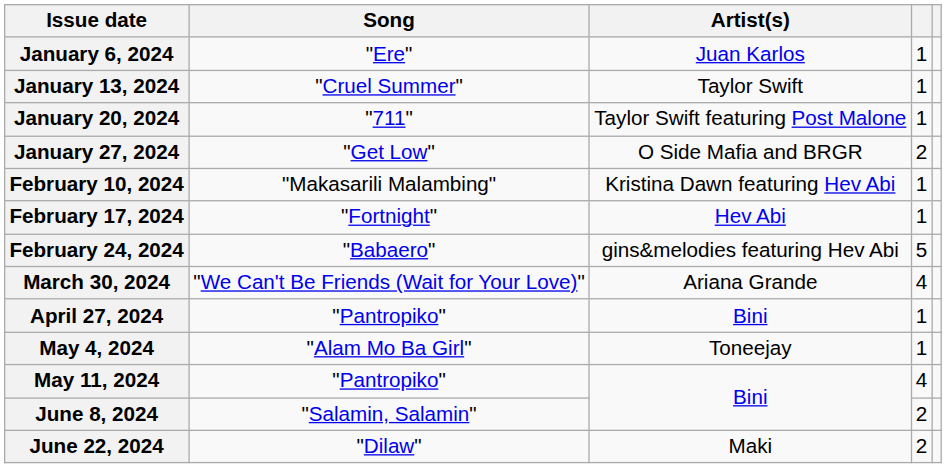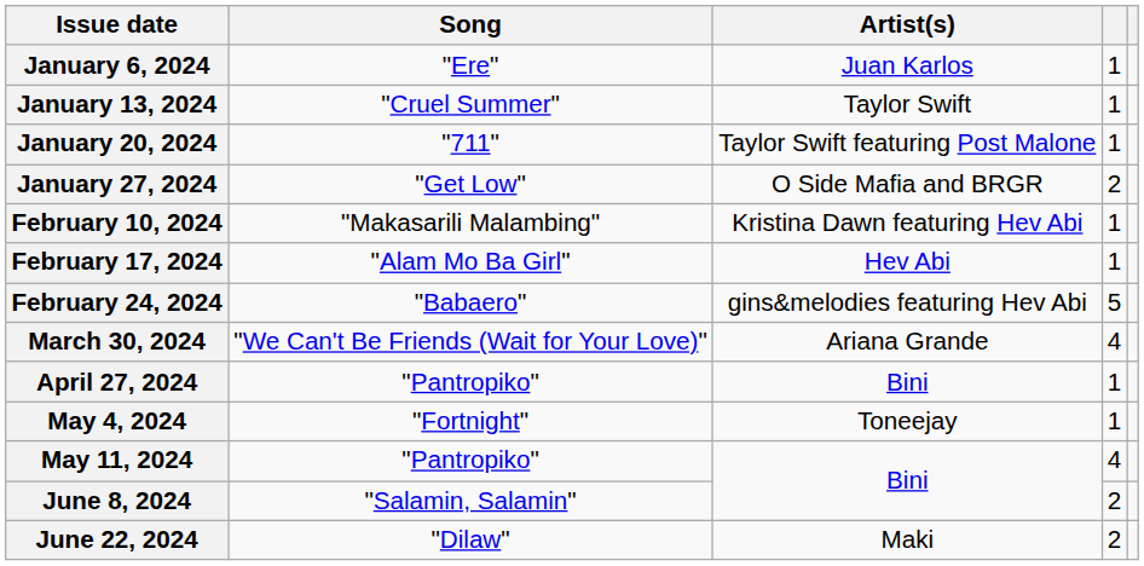 <table class="wikitable plainrowheaders sortable" style="text-align: center;">
 <tr>
 <th style="text-align: center;">Issue date</th>
 <th style="text-align: center;">Song</th>
 <th>Artist(s)</th>
 <th></th>
 <th class="unsortable"></th>
 </tr>
 <tr>
 <th scope="row">January 6, 2024</th>
 <td>"<a href='#'>Ere</a>"</td>
 <td><a href='#'>Juan Karlos</a></td>
 <td>1</td>
 <td></td>
 </tr>
 <tr>
 <th scope="row">January 13, 2024</th>
 <td>"<a href='#'>Cruel Summer</a>"</td>
 <td>Taylor Swift</td>
 <td>1</td>
 <td></td>
 </tr>
 <tr>
 <th scope="row">January 20, 2024</th>
 <td>"<a href='#'>711</a>"</td>
 <td>Taylor Swift featuring <a href='#'>Post Malone</a></td>
 <td>1</td>
 <td></td>
 </tr>
 <tr>
 <th scope="row">January 27, 2024</th>
 <td>"<a href='#'>Get Low</a>"</td>
 <td>O Side Mafia and BRGR</td>
 <td>2</td>
 <td></td>
 </tr>
 <tr>
 <th scope="row">February 10, 2024</th>
 <td>"Makasarili Malambing"</td>
 <td>Kristina Dawn featuring <a href='#'>Hev Abi</a></td>
 <td>1</td>
 <td></td>
 </tr>
 <tr>
 <th scope="row">February 17, 2024</th>
-<td>"<a href='#'>Fortnight</a>"</td>
+<td>"<a href='#'>Alam Mo Ba Girl</a>"</td>
 <td><a href='#'>Hev Abi</a></td>
 <td>1</td>
 <td></td>
 </tr>
 <tr>
 <th scope="row">February 24, 2024</th>
 <td>"<a href='#'>Babaero</a>"</td>
 <td>gins&melodies featuring Hev Abi</td>
 <td>5</td>
 <td></td>
 </tr>
 <tr>
 <th scope="row">March 30, 2024</th>
 <td>"<a href='#'>We Can't Be Friends (Wait for Your Love)</a>"</td>
 <td>Ariana Grande</td>
 <td>4</td>
 <td></td>
 </tr>
 <tr>
 <th scope="row">April 27, 2024</th>
 <td>"<a href='#'>Pantropiko</a>"</td>
 <td><a href='#'>Bini</a></td>
 <td>1</td>
 <td></td>
 </tr>
 <tr>
 <th scope="row">May 4, 2024</th>
-<td>"<a href='#'>Alam Mo Ba Girl</a>"</td>
+<td>"<a href='#'>Fortnight</a>"</td>
 <td>Toneejay</td>
 <td>1</td>
 <td></td>
 </tr>
 <tr>
 <th scope="row">May 11, 2024</th>
 <td>"<a href='#'>Pantropiko</a>"</td>
 <td rowspan="2"><a href='#'>Bini</a></td>
 <td>4</td>
 <td></td>
 </tr>
 <tr>
 <th scope="row">June 8, 2024</th>
 <td>"<a href='#'>Salamin, Salamin</a>"</td>
 <td>2</td>
 <td></td>
 </tr>
 <tr>
 <th scope="row">June 22, 2024</th>
 <td>"<a href='#'>Dilaw</a>"</td>
 <td>Maki</td>
 <td>2</td>
 <td></td>
 </tr>
 </table>
